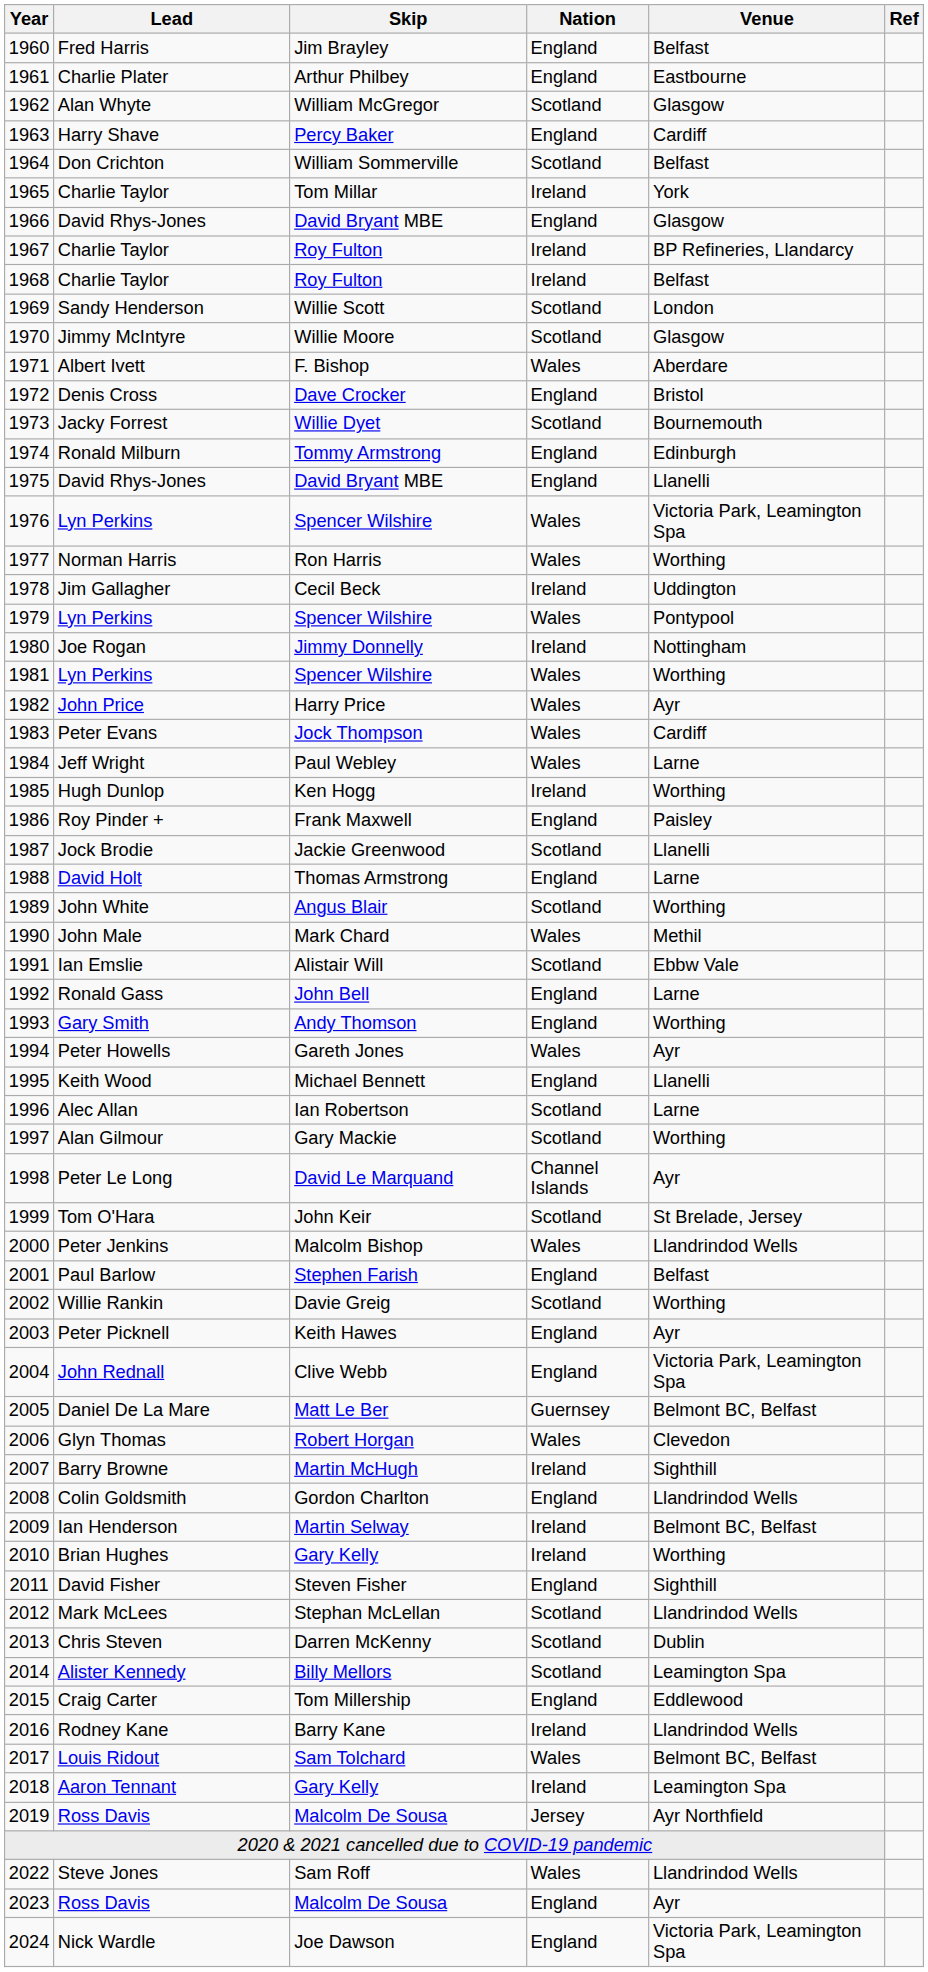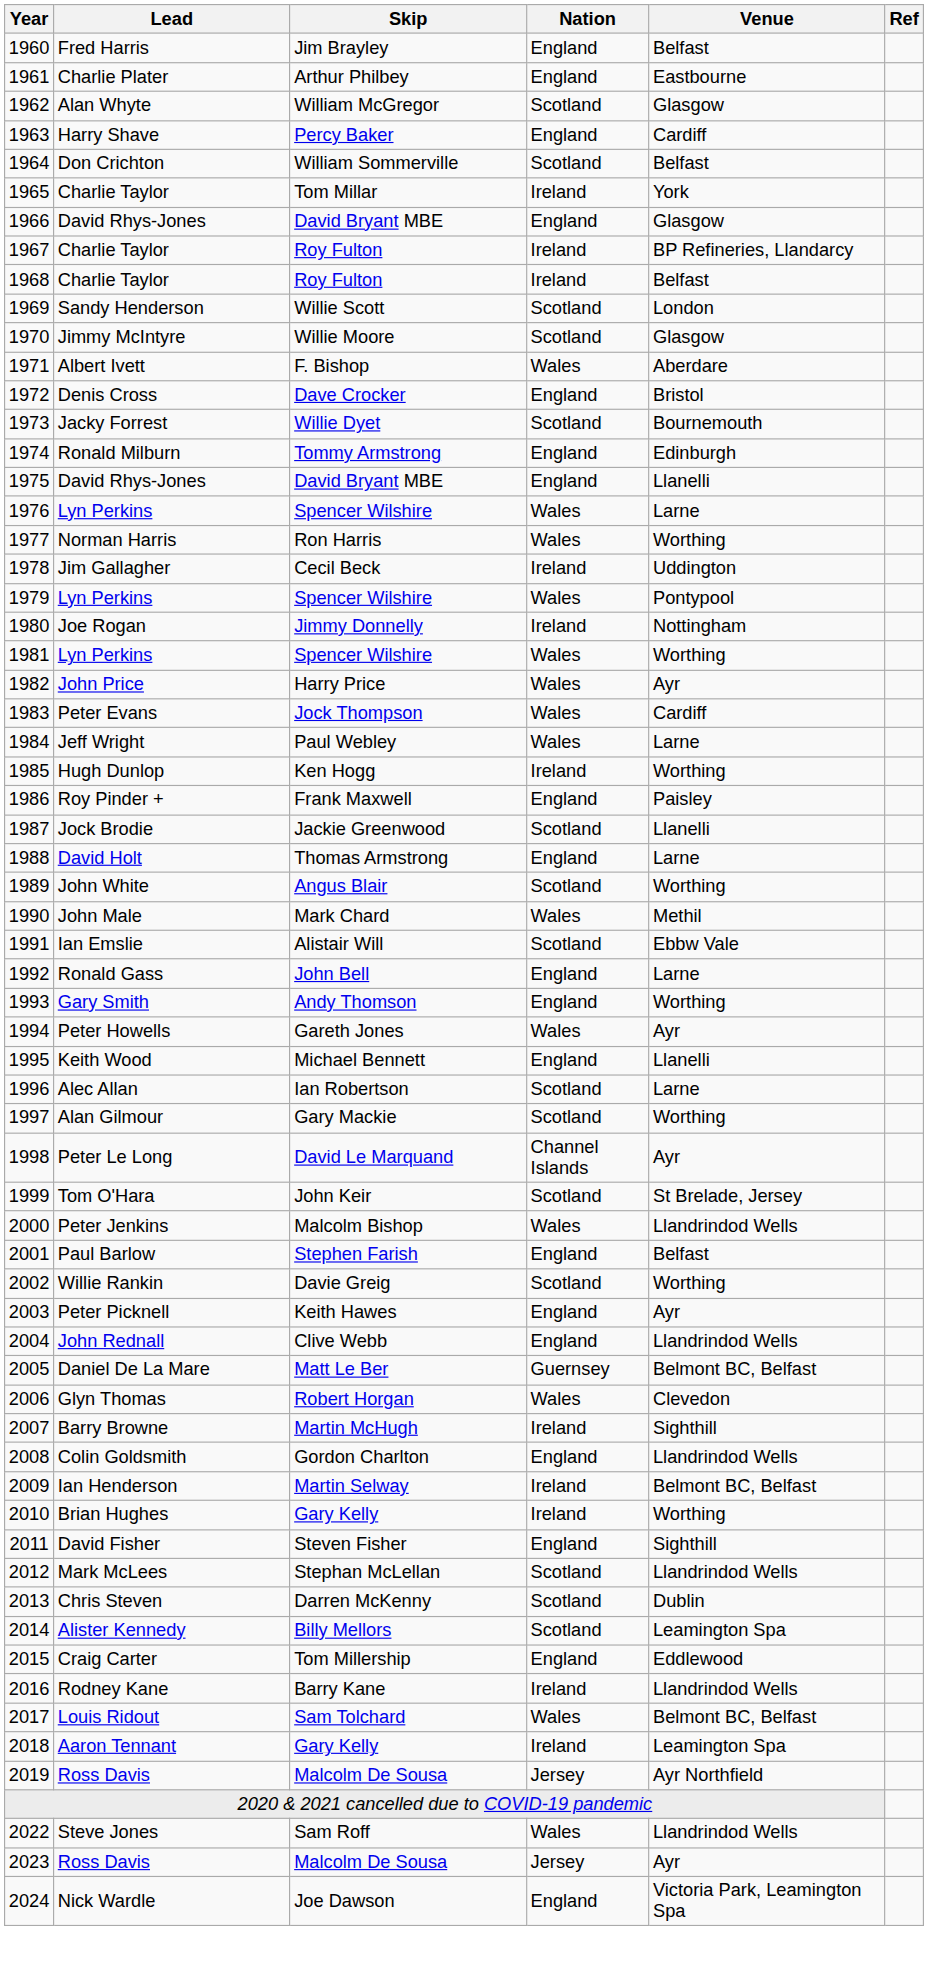 <table class="sortable wikitable">
 <tr>
 <th width="30">Year</th>
 <th width="200">Lead</th>
 <th width="200">Skip</th>
 <th width="100">Nation</th>
 <th width="200">Venue</th>
 <th width="20">Ref</th>
 </tr>
 <tr>
 <td align=center>1960</td>
 <td>Fred Harris</td>
 <td>Jim Brayley</td>
 <td>England</td>
 <td>Belfast</td>
 <td></td>
 </tr>
 <tr>
 <td align=center>1961</td>
 <td>Charlie Plater</td>
 <td>Arthur Philbey</td>
 <td>England</td>
 <td>Eastbourne</td>
 <td></td>
 </tr>
 <tr>
 <td align=center>1962</td>
 <td>Alan Whyte</td>
 <td>William McGregor</td>
 <td>Scotland</td>
 <td>Glasgow</td>
 <td></td>
 </tr>
 <tr>
 <td align=center>1963</td>
 <td>Harry Shave</td>
 <td><a href='#'>Percy Baker</a></td>
 <td>England</td>
 <td>Cardiff</td>
 <td></td>
 </tr>
 <tr>
 <td align=center>1964</td>
 <td>Don Crichton</td>
 <td>William Sommerville</td>
 <td>Scotland</td>
 <td>Belfast</td>
 <td></td>
 </tr>
 <tr>
 <td align=center>1965</td>
 <td>Charlie Taylor</td>
 <td>Tom Millar</td>
 <td>Ireland</td>
 <td>York</td>
 <td></td>
 </tr>
 <tr>
 <td align=center>1966</td>
 <td>David Rhys-Jones</td>
 <td><a href='#'>David Bryant</a> MBE</td>
 <td>England</td>
 <td>Glasgow</td>
 <td></td>
 </tr>
 <tr>
 <td align=center>1967</td>
 <td>Charlie Taylor</td>
 <td><a href='#'>Roy Fulton</a></td>
 <td>Ireland</td>
 <td>BP Refineries, Llandarcy</td>
 <td></td>
 </tr>
 <tr>
 <td align=center>1968</td>
 <td>Charlie Taylor</td>
 <td><a href='#'>Roy Fulton</a></td>
 <td>Ireland</td>
 <td>Belfast</td>
 <td></td>
 </tr>
 <tr>
 <td align=center>1969</td>
 <td>Sandy Henderson</td>
 <td>Willie Scott</td>
 <td>Scotland</td>
 <td>London</td>
 <td></td>
 </tr>
 <tr>
 <td align=center>1970</td>
 <td>Jimmy McIntyre</td>
 <td>Willie Moore</td>
 <td>Scotland</td>
 <td>Glasgow</td>
 <td></td>
 </tr>
 <tr>
 <td align=center>1971</td>
 <td>Albert Ivett</td>
 <td>F. Bishop</td>
 <td>Wales</td>
 <td>Aberdare</td>
 <td></td>
 </tr>
 <tr>
 <td align=center>1972</td>
 <td>Denis Cross</td>
 <td><a href='#'>Dave Crocker</a></td>
 <td>England</td>
 <td>Bristol</td>
 <td></td>
 </tr>
 <tr>
 <td align=center>1973</td>
 <td>Jacky Forrest</td>
 <td><a href='#'>Willie Dyet</a></td>
 <td>Scotland</td>
 <td>Bournemouth</td>
 <td></td>
 </tr>
 <tr>
 <td align=center>1974</td>
 <td>Ronald Milburn</td>
 <td><a href='#'>Tommy Armstrong</a></td>
 <td>England</td>
 <td>Edinburgh</td>
 <td></td>
 </tr>
 <tr>
 <td align=center>1975</td>
 <td>David Rhys-Jones</td>
 <td><a href='#'>David Bryant</a> MBE</td>
 <td>England</td>
 <td>Llanelli</td>
 <td></td>
 </tr>
 <tr>
 <td align=center>1976</td>
 <td><a href='#'>Lyn Perkins</a></td>
 <td><a href='#'>Spencer Wilshire</a></td>
 <td>Wales</td>
-<td>Victoria Park, Leamington Spa</td>
+<td>Larne</td>
 <td></td>
 </tr>
 <tr>
 <td align=center>1977</td>
 <td>Norman Harris</td>
 <td>Ron Harris</td>
 <td>Wales</td>
 <td>Worthing</td>
 <td></td>
 </tr>
 <tr>
 <td align=center>1978</td>
 <td>Jim Gallagher</td>
 <td>Cecil Beck</td>
 <td>Ireland</td>
 <td>Uddington</td>
 <td></td>
 </tr>
 <tr>
 <td align=center>1979</td>
 <td><a href='#'>Lyn Perkins</a></td>
 <td><a href='#'>Spencer Wilshire</a></td>
 <td>Wales</td>
 <td>Pontypool</td>
 <td></td>
 </tr>
 <tr>
 <td align=center>1980</td>
 <td>Joe Rogan</td>
 <td><a href='#'>Jimmy Donnelly</a></td>
 <td>Ireland</td>
 <td>Nottingham</td>
 <td></td>
 </tr>
 <tr>
 <td align=center>1981</td>
 <td><a href='#'>Lyn Perkins</a></td>
 <td><a href='#'>Spencer Wilshire</a></td>
 <td>Wales</td>
 <td>Worthing</td>
 <td></td>
 </tr>
 <tr>
 <td align=center>1982</td>
 <td><a href='#'>John Price</a></td>
 <td>Harry Price</td>
 <td>Wales</td>
 <td>Ayr</td>
 <td></td>
 </tr>
 <tr>
 <td align=center>1983</td>
 <td>Peter Evans</td>
 <td><a href='#'>Jock Thompson</a></td>
 <td>Wales</td>
 <td>Cardiff</td>
 <td></td>
 </tr>
 <tr>
 <td align=center>1984</td>
 <td>Jeff Wright</td>
 <td>Paul Webley</td>
 <td>Wales</td>
 <td>Larne</td>
 <td></td>
 </tr>
 <tr>
 <td align=center>1985</td>
 <td>Hugh Dunlop</td>
 <td>Ken Hogg</td>
 <td>Ireland</td>
 <td>Worthing</td>
 <td></td>
 </tr>
 <tr>
 <td align=center>1986</td>
 <td>Roy Pinder +</td>
 <td>Frank Maxwell</td>
 <td>England</td>
 <td>Paisley</td>
 <td></td>
 </tr>
 <tr>
 <td align=center>1987</td>
 <td>Jock Brodie</td>
 <td>Jackie Greenwood</td>
 <td>Scotland</td>
 <td>Llanelli</td>
 <td></td>
 </tr>
 <tr>
 <td align=center>1988</td>
 <td><a href='#'>David Holt</a></td>
 <td>Thomas Armstrong</td>
 <td>England</td>
 <td>Larne</td>
 <td></td>
 </tr>
 <tr>
 <td align=center>1989</td>
 <td>John White</td>
 <td><a href='#'>Angus Blair</a></td>
 <td>Scotland</td>
 <td>Worthing</td>
 <td></td>
 </tr>
 <tr>
 <td align=center>1990</td>
 <td>John Male</td>
 <td>Mark Chard</td>
 <td>Wales</td>
 <td>Methil</td>
 <td></td>
 </tr>
 <tr>
 <td align=center>1991</td>
 <td>Ian Emslie</td>
 <td>Alistair Will</td>
 <td>Scotland</td>
 <td>Ebbw Vale</td>
 <td></td>
 </tr>
 <tr>
 <td align=center>1992</td>
 <td>Ronald Gass</td>
 <td><a href='#'>John Bell</a></td>
 <td>England</td>
 <td>Larne</td>
 <td></td>
 </tr>
 <tr>
 <td align=center>1993</td>
 <td><a href='#'>Gary Smith</a></td>
 <td><a href='#'>Andy Thomson</a></td>
 <td>England</td>
 <td>Worthing</td>
 <td></td>
 </tr>
 <tr>
 <td align=center>1994</td>
 <td>Peter Howells</td>
 <td>Gareth Jones</td>
 <td>Wales</td>
 <td>Ayr</td>
 <td></td>
 </tr>
 <tr>
 <td align=center>1995</td>
 <td>Keith Wood</td>
 <td>Michael Bennett</td>
 <td>England</td>
 <td>Llanelli</td>
 <td></td>
 </tr>
 <tr>
 <td align=center>1996</td>
 <td>Alec Allan</td>
 <td>Ian Robertson</td>
 <td>Scotland</td>
 <td>Larne</td>
 <td></td>
 </tr>
 <tr>
 <td align=center>1997</td>
 <td>Alan Gilmour</td>
 <td>Gary Mackie</td>
 <td>Scotland</td>
 <td>Worthing</td>
 <td></td>
 </tr>
 <tr>
 <td align=center>1998</td>
 <td>Peter Le Long</td>
 <td><a href='#'>David Le Marquand</a></td>
 <td>Channel Islands</td>
 <td>Ayr</td>
 <td></td>
 </tr>
 <tr>
 <td align=center>1999</td>
 <td>Tom O'Hara</td>
 <td>John Keir</td>
 <td>Scotland</td>
 <td>St Brelade, Jersey</td>
 <td></td>
 </tr>
 <tr>
 <td align=center>2000</td>
 <td>Peter Jenkins</td>
 <td>Malcolm Bishop</td>
 <td>Wales</td>
 <td>Llandrindod Wells</td>
 <td></td>
 </tr>
 <tr>
 <td align=center>2001</td>
 <td>Paul Barlow</td>
 <td><a href='#'>Stephen Farish</a></td>
 <td>England</td>
 <td>Belfast</td>
 <td></td>
 </tr>
 <tr>
 <td align=center>2002</td>
 <td>Willie Rankin</td>
 <td>Davie Greig</td>
 <td>Scotland</td>
 <td>Worthing</td>
 <td></td>
 </tr>
 <tr>
 <td align=center>2003</td>
 <td>Peter Picknell</td>
 <td>Keith Hawes</td>
 <td>England</td>
 <td>Ayr</td>
 <td></td>
 </tr>
 <tr>
 <td align=center>2004</td>
 <td><a href='#'>John Rednall</a></td>
 <td>Clive Webb</td>
 <td>England</td>
-<td>Victoria Park, Leamington Spa</td>
+<td>Llandrindod Wells</td>
 <td></td>
 </tr>
 <tr>
 <td align=center>2005</td>
 <td>Daniel De La Mare</td>
 <td><a href='#'>Matt Le Ber</a></td>
 <td>Guernsey</td>
 <td>Belmont BC, Belfast</td>
 <td></td>
 </tr>
 <tr>
 <td align=center>2006</td>
 <td>Glyn Thomas</td>
 <td><a href='#'>Robert Horgan</a></td>
 <td>Wales</td>
 <td>Clevedon</td>
 <td></td>
 </tr>
 <tr>
 <td align=center>2007</td>
 <td>Barry Browne</td>
 <td><a href='#'>Martin McHugh</a></td>
 <td>Ireland</td>
 <td>Sighthill</td>
 <td></td>
 </tr>
 <tr>
 <td align=center>2008</td>
 <td>Colin Goldsmith</td>
 <td>Gordon Charlton</td>
 <td>England</td>
 <td>Llandrindod Wells</td>
 <td></td>
 </tr>
 <tr>
 <td align=center>2009</td>
 <td>Ian Henderson</td>
 <td><a href='#'>Martin Selway</a></td>
 <td>Ireland</td>
 <td>Belmont BC, Belfast</td>
 <td></td>
 </tr>
 <tr>
 <td align=center>2010</td>
 <td>Brian Hughes</td>
 <td><a href='#'>Gary Kelly</a></td>
 <td>Ireland</td>
 <td>Worthing</td>
 <td></td>
 </tr>
 <tr>
 <td align=center>2011</td>
 <td>David Fisher</td>
 <td>Steven Fisher</td>
 <td>England</td>
 <td>Sighthill</td>
 <td></td>
 </tr>
 <tr>
 <td align=center>2012</td>
 <td>Mark McLees</td>
 <td>Stephan McLellan</td>
 <td>Scotland</td>
 <td>Llandrindod Wells</td>
 <td></td>
 </tr>
 <tr>
 <td align=center>2013</td>
 <td>Chris Steven</td>
 <td>Darren McKenny</td>
 <td>Scotland</td>
 <td>Dublin</td>
 <td></td>
 </tr>
 <tr>
 <td align=center>2014</td>
 <td><a href='#'>Alister Kennedy</a></td>
 <td><a href='#'>Billy Mellors</a></td>
 <td>Scotland</td>
 <td>Leamington Spa</td>
 <td></td>
 </tr>
 <tr>
 <td align=center>2015</td>
 <td>Craig Carter</td>
 <td>Tom Millership</td>
 <td>England</td>
 <td>Eddlewood</td>
 <td></td>
 </tr>
 <tr>
 <td align=center>2016</td>
 <td>Rodney Kane</td>
 <td>Barry Kane</td>
 <td>Ireland</td>
 <td>Llandrindod Wells</td>
 <td></td>
 </tr>
 <tr>
 <td align=center>2017</td>
 <td><a href='#'>Louis Ridout</a></td>
 <td><a href='#'>Sam Tolchard</a></td>
 <td>Wales</td>
 <td>Belmont BC, Belfast</td>
 <td></td>
 </tr>
 <tr>
 <td align=center>2018</td>
 <td><a href='#'>Aaron Tennant</a></td>
 <td><a href='#'>Gary Kelly</a></td>
 <td>Ireland</td>
 <td>Leamington Spa</td>
 <td></td>
 </tr>
 <tr>
 <td align=center>2019</td>
 <td><a href='#'>Ross Davis</a></td>
 <td><a href='#'>Malcolm De Sousa</a></td>
 <td>Jersey</td>
 <td>Ayr Northfield</td>
 <td></td>
 </tr>
 <tr>
 <td style="text-align:center" colspan=5 bgcolor="ececec"><em>2020 & 2021 cancelled due to <a href='#'>COVID-19 pandemic</a></em></td>
 <td></td>
 </tr>
 <tr>
 <td align=center>2022</td>
 <td>Steve Jones</td>
 <td>Sam Roff</td>
 <td>Wales</td>
 <td>Llandrindod Wells</td>
 <td></td>
 </tr>
 <tr>
 <td align=center>2023</td>
 <td><a href='#'>Ross Davis</a></td>
 <td><a href='#'>Malcolm De Sousa</a></td>
-<td>England</td>
+<td>Jersey</td>
 <td>Ayr</td>
 <td></td>
 </tr>
 <tr>
 <td align=center>2024</td>
 <td>Nick Wardle</td>
 <td>Joe Dawson</td>
 <td>England</td>
 <td>Victoria Park, Leamington Spa</td>
 <td></td>
 </tr>
 </table>
